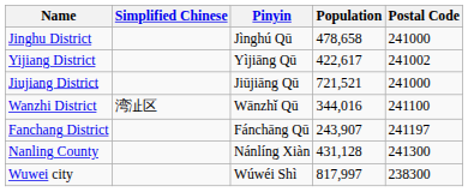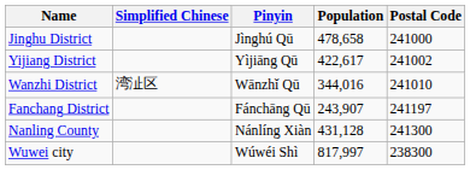 <table class="wikitable">
 <tr>
 <th>Name</th>
 <th><a href='#'>Simplified Chinese</a></th>
 <th><a href='#'>Pinyin</a></th>
 <th>Population</th>
 <th>Postal Code</th>
 </tr>
 <tr>
 <td><a href='#'>Jinghu District</a></td>
 <td></td>
 <td>Jìnghú Qū</td>
 <td>478,658</td>
 <td>241000</td>
 </tr>
 <tr>
 <td><a href='#'>Yijiang District</a></td>
 <td></td>
 <td>Yìjiāng Qū</td>
 <td>422,617</td>
 <td>241002</td>
 </tr>
 <tr>
-<td><a href='#'>Jiujiang District</a></td>
-<td></td>
-<td>Jiūjiāng Qū</td>
-<td>721,521</td>
-<td>241000</td>
-</tr>
-<tr>
 <td><a href='#'>Wanzhi District</a></td>
 <td>湾沚区</td>
 <td>Wānzhǐ Qū</td>
 <td>344,016</td>
-<td>241100</td>
+<td>241010</td>
 </tr>
 <tr>
 <td><a href='#'>Fanchang District</a></td>
 <td></td>
 <td>Fánchāng Qū</td>
 <td>243,907</td>
 <td>241197</td>
 </tr>
 <tr>
 <td><a href='#'>Nanling County</a></td>
 <td></td>
 <td>Nánlíng Xiàn</td>
 <td>431,128</td>
 <td>241300</td>
 </tr>
 <tr>
 <td><a href='#'>Wuwei</a> city</td>
 <td></td>
 <td>Wúwéi Shì</td>
 <td>817,997</td>
 <td>238300</td>
 </tr>
 </table>
